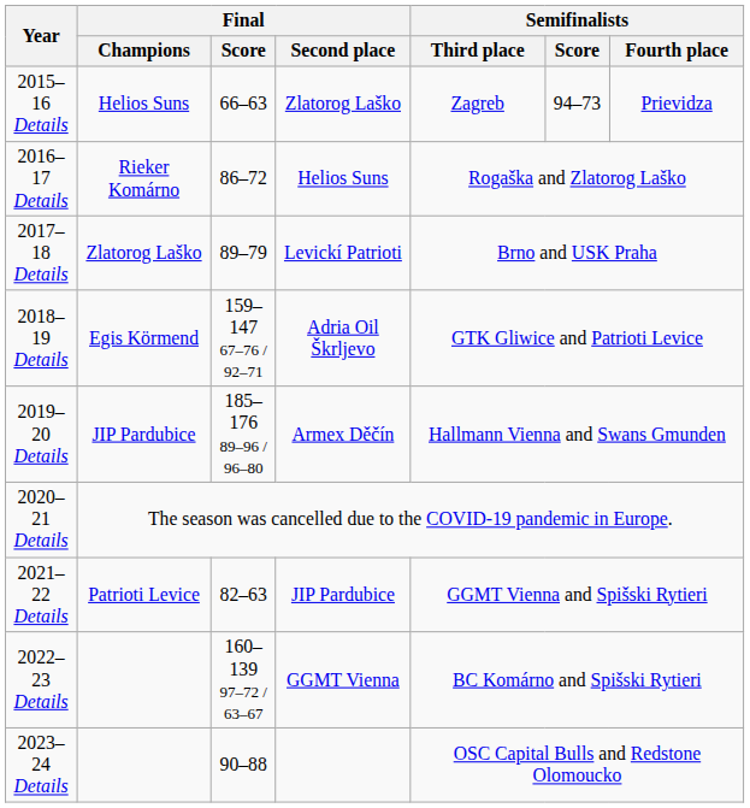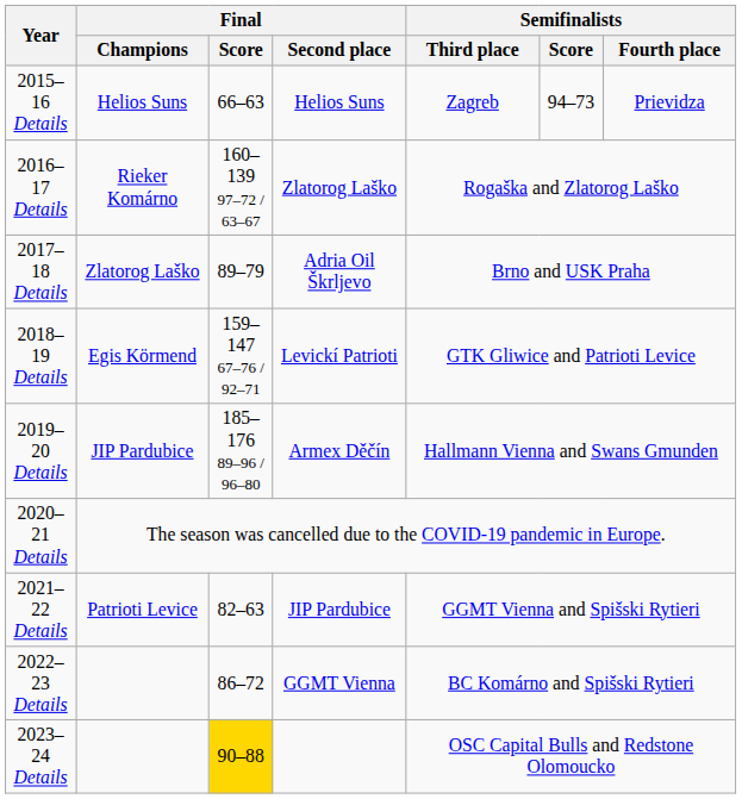 <table class="wikitable" style="font-size: 97%; text-align: center;">
 <tr>
 <th rowspan="2" style="width:5%;">Year</th>
 <th colspan=3>Final</th>
 <th colspan=3>Semifinalists</th>
 </tr>
 <tr>
 <th width=15%>Champions</th>
 <th width=7%>Score</th>
 <th width=15%>Second place</th>
 <th width=15%>Third place</th>
 <th width=7%>Score</th>
 <th width=15%>Fourth place</th>
 </tr>
 <tr>
 <td>2015–16<br><em><a href='#'>Details</a></em></td>
 <td><a href='#'>Helios Suns</a> </td>
 <td>66–63</td>
-<td> <a href='#'>Zlatorog Laško</a></td>
+<td> <a href='#'>Helios Suns</a></td>
 <td><a href='#'>Zagreb</a> </td>
 <td>94–73</td>
 <td> <a href='#'>Prievidza</a></td>
 </tr>
 <tr>
 <td>2016–17<br><em><a href='#'>Details</a></em></td>
 <td><a href='#'>Rieker Komárno</a> </td>
-<td>86–72</td>
-<td> <a href='#'>Helios Suns</a></td>
+<td>160–139<br><small>97–72 / 63–67</small></td>
+<td> <a href='#'>Zlatorog Laško</a></td>
 <td colspan=3> <a href='#'>Rogaška</a> and  <a href='#'>Zlatorog Laško</a></td>
 </tr>
 <tr>
 <td>2017–18<br><em><a href='#'>Details</a></em></td>
 <td><a href='#'>Zlatorog Laško</a> </td>
 <td>89–79</td>
-<td> <a href='#'>Levickí Patrioti</a></td>
+<td> <a href='#'>Adria Oil Škrljevo</a></td>
 <td colspan=3> <a href='#'>Brno</a> and  <a href='#'>USK Praha</a></td>
 </tr>
 <tr>
 <td>2018–19<br><em><a href='#'>Details</a></em></td>
 <td><a href='#'>Egis Körmend</a> </td>
 <td>159–147<br><small>67–76 / 92–71</small></td>
-<td> <a href='#'>Adria Oil Škrljevo</a></td>
+<td> <a href='#'>Levickí Patrioti</a></td>
 <td colspan=3> <a href='#'>GTK Gliwice</a> and  <a href='#'>Patrioti Levice</a></td>
 </tr>
 <tr>
 <td>2019–20<br><em><a href='#'>Details</a></em></td>
 <td><a href='#'>JIP Pardubice</a> </td>
 <td>185–176<br><small>89–96 / 96–80</small><br></td>
 <td> <a href='#'>Armex Děčín</a></td>
 <td colspan=3> <a href='#'>Hallmann Vienna</a> and  <a href='#'>Swans Gmunden</a></td>
 </tr>
 <tr>
 <td>2020–21<br><em><a href='#'>Details</a></em></td>
 <td colspan=6>The season was cancelled due to the <a href='#'>COVID-19 pandemic in Europe</a>.</td>
 </tr>
 <tr>
 <td>2021–22<br><em><a href='#'>Details</a></em></td>
 <td><a href='#'>Patrioti Levice</a> </td>
 <td>82–63</td>
 <td> <a href='#'>JIP Pardubice</a></td>
 <td colspan=3> <a href='#'>GGMT Vienna</a> and  <a href='#'>Spišski Rytieri</a></td>
 </tr>
 <tr>
 <td>2022–23<br><em><a href='#'>Details</a></em></td>
 <td></td>
-<td>160–139<br><small>97–72 / 63–67</small></td>
+<td>86–72</td>
 <td> <a href='#'>GGMT Vienna</a></td>
 <td colspan=3> <a href='#'>BC Komárno</a> and  <a href='#'>Spišski Rytieri</a></td>
 </tr>
 <tr>
 <td>2023–24<br><em><a href='#'>Details</a></em></td>
 <td></td>
-<td>90–88</td>
+<td style="background: gold;">90–88</td>
 <td></td>
 <td colspan=3> <a href='#'>OSC Capital Bulls</a> and  <a href='#'>Redstone Olomoucko</a></td>
 </tr>
 </table>
